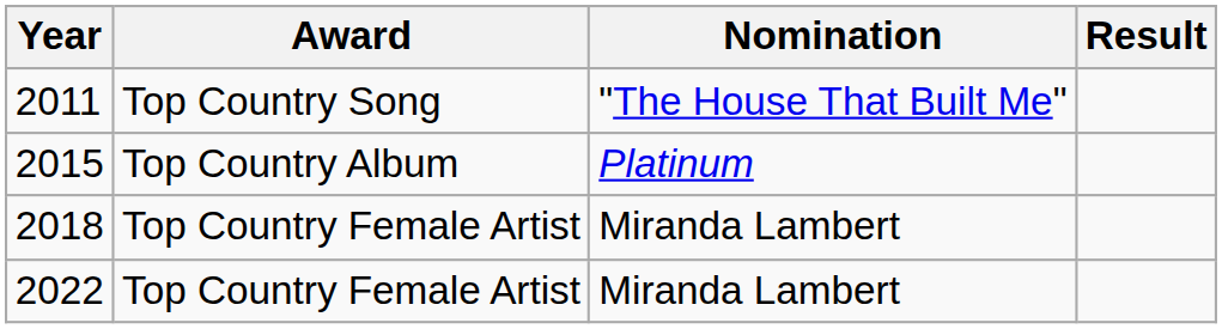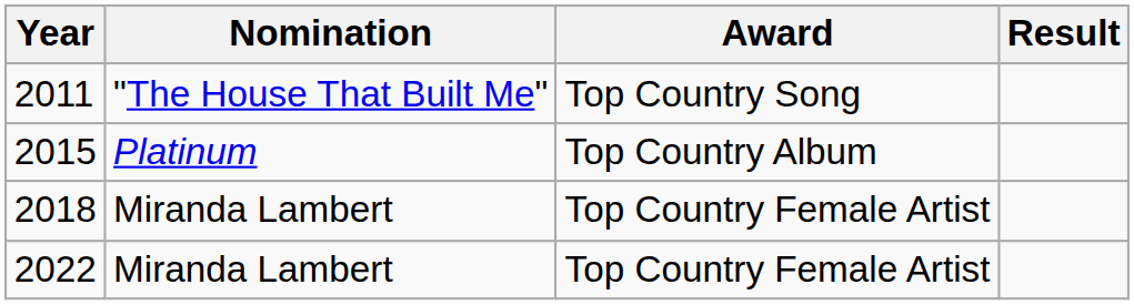 <table class="wikitable">
 <tr>
 <th>Year</th>
+<th>Nomination</th>
 <th>Award</th>
-<th>Nomination</th>
 <th>Result</th>
 </tr>
 <tr>
 <td>2011</td>
+<td>"<a href='#'>The House That Built Me</a>"</td>
 <td>Top Country Song</td>
-<td>"<a href='#'>The House That Built Me</a>"</td>
 <td></td>
 </tr>
 <tr>
 <td>2015</td>
+<td><em><a href='#'>Platinum</a></em></td>
 <td>Top Country Album</td>
-<td><em><a href='#'>Platinum</a></em></td>
 <td></td>
 </tr>
 <tr>
 <td>2018</td>
+<td>Miranda Lambert</td>
 <td>Top Country Female Artist</td>
-<td>Miranda Lambert</td>
 <td></td>
 </tr>
 <tr>
 <td>2022</td>
+<td>Miranda Lambert</td>
 <td>Top Country Female Artist</td>
-<td>Miranda Lambert</td>
 <td></td>
 </tr>
 </table>
